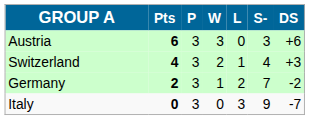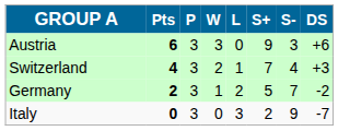 <table align=center cellpadding="3" cellspacing="0" style="background: #f9f9f9; border: 1px #aaa solid; border-collapse: collapse; font-size: 95%;" width=330>
 <tr bgcolor=#006699 style="color:white;">
 <th width=34% style=font-size:120%><strong>GROUP A</strong></th>
 <th width=5%>Pts</th>
 <th width=5%>P</th>
 <th width=5%>W</th>
 <th width=5%>L</th>
+<th width=5%>S+</th>
 <th width=5%>S-</th>
 <th width=5%>DS</th>
 </tr>
 <tr align=right bgcolor=#ccffcc>
 <td align=left> Austria</td>
 <td><strong>6</strong></td>
 <td>3</td>
 <td>3</td>
 <td>0</td>
+<td>9</td>
 <td>3</td>
 <td>+6</td>
 </tr>
 <tr align=right bgcolor=#ccffcc>
 <td align=left> Switzerland</td>
 <td><strong>4</strong></td>
 <td>3</td>
 <td>2</td>
 <td>1</td>
+<td>7</td>
 <td>4</td>
 <td>+3</td>
 </tr>
 <tr align=right bgcolor=#ccffcc>
 <td align=left> Germany</td>
 <td><strong>2</strong></td>
 <td>3</td>
 <td>1</td>
 <td>2</td>
+<td>5</td>
 <td>7</td>
 <td>-2</td>
 </tr>
 <tr align=right>
 <td align=left> Italy</td>
 <td><strong>0</strong></td>
 <td>3</td>
 <td>0</td>
 <td>3</td>
+<td>2</td>
 <td>9</td>
 <td>-7</td>
 </tr>
 </table>
